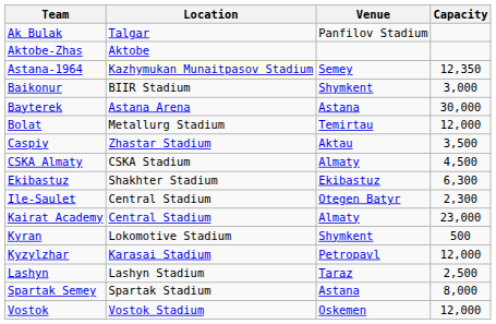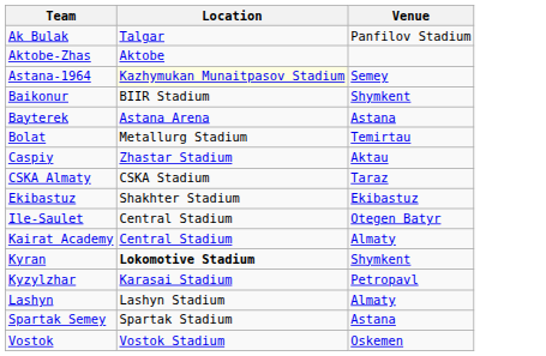 <table class="wikitable sortable" border="1">
 <tr>
 <th>Team</th>
 <th>Location</th>
 <th>Venue</th>
-<th>Capacity</th>
 </tr>
 <tr>
 <td><a href='#'>Ak Bulak</a></td>
 <td><a href='#'>Talgar</a></td>
 <td>Panfilov Stadium</td>
-<td style="text-align:center;"></td>
 </tr>
 <tr>
 <td><a href='#'>Aktobe-Zhas</a></td>
 <td><a href='#'>Aktobe</a></td>
 <td></td>
-<td style="text-align:center;"></td>
 </tr>
 <tr>
 <td><a href='#'>Astana-1964</a></td>
 <td style="background: lightyellow;"><a href='#'>Kazhymukan Munaitpasov Stadium</a></td>
 <td><a href='#'>Semey</a></td>
-<td style="text-align:center;">12,350</td>
 </tr>
 <tr>
 <td><a href='#'>Baikonur</a></td>
 <td>BIIR Stadium</td>
 <td><a href='#'>Shymkent</a></td>
-<td style="text-align:center;">3,000</td>
 </tr>
 <tr>
 <td><a href='#'>Bayterek</a></td>
 <td><a href='#'>Astana Arena</a></td>
 <td><a href='#'>Astana</a></td>
-<td style="text-align:center;">30,000</td>
 </tr>
 <tr>
 <td><a href='#'>Bolat</a></td>
 <td>Metallurg Stadium</td>
 <td><a href='#'>Temirtau</a></td>
-<td style="text-align:center;">12,000</td>
 </tr>
 <tr>
 <td><a href='#'>Caspiy</a></td>
 <td><a href='#'>Zhastar Stadium</a></td>
 <td><a href='#'>Aktau</a></td>
-<td style="text-align:center;">3,500</td>
 </tr>
 <tr>
 <td><a href='#'>CSKA Almaty</a></td>
 <td>CSKA Stadium</td>
-<td><a href='#'>Almaty</a></td>
-<td style="text-align:center;">4,500</td>
+<td><a href='#'>Taraz</a></td>
 </tr>
 <tr>
 <td><a href='#'>Ekibastuz</a></td>
 <td>Shakhter Stadium</td>
 <td><a href='#'>Ekibastuz</a></td>
-<td style="text-align:center;">6,300</td>
 </tr>
 <tr>
 <td><a href='#'>Ile-Saulet</a></td>
 <td>Central Stadium</td>
 <td><a href='#'>Otegen Batyr</a></td>
-<td style="text-align:center;">2,300</td>
 </tr>
 <tr>
 <td><a href='#'>Kairat Academy</a></td>
 <td><a href='#'>Central Stadium</a></td>
 <td><a href='#'>Almaty</a></td>
-<td style="text-align:center;">23,000</td>
 </tr>
 <tr>
 <td><a href='#'>Kyran</a></td>
-<td>Lokomotive Stadium</td>
+<td><strong>Lokomotive Stadium</strong></td>
 <td><a href='#'>Shymkent</a></td>
-<td style="text-align:center;">500</td>
 </tr>
 <tr>
 <td><a href='#'>Kyzylzhar</a></td>
 <td><a href='#'>Karasai Stadium</a></td>
 <td><a href='#'>Petropavl</a></td>
-<td style="text-align:center;">12,000</td>
 </tr>
 <tr>
 <td><a href='#'>Lashyn</a></td>
 <td>Lashyn Stadium</td>
-<td><a href='#'>Taraz</a></td>
-<td style="text-align:center;">2,500</td>
+<td><a href='#'>Almaty</a></td>
 </tr>
 <tr>
 <td><a href='#'>Spartak Semey</a></td>
 <td>Spartak Stadium</td>
 <td><a href='#'>Astana</a></td>
-<td style="text-align:center;">8,000</td>
 </tr>
 <tr>
 <td><a href='#'>Vostok</a></td>
 <td><a href='#'>Vostok Stadium</a></td>
 <td><a href='#'>Oskemen</a></td>
-<td style="text-align:center;">12,000</td>
 </tr>
 </table>
